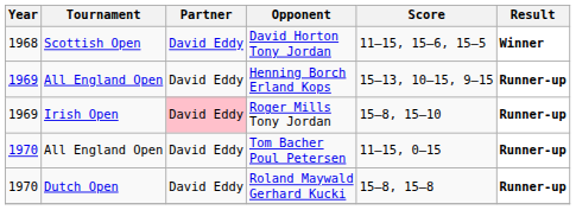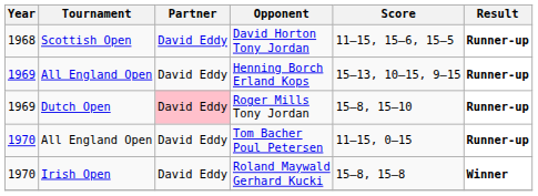 <table class="sortable wikitable" style="font-size: 90%;">
 <tr>
 <th>Year</th>
 <th>Tournament</th>
 <th>Partner</th>
 <th>Opponent</th>
 <th>Score</th>
 <th>Result</th>
 </tr>
 <tr>
 <td align="center">1968</td>
 <td align="left"><a href='#'>Scottish Open</a></td>
 <td align="left"> <a href='#'>David Eddy</a></td>
 <td align="left"> <a href='#'>David Horton</a><br> <a href='#'>Tony Jordan</a></td>
 <td align="left">11–15, 15–6, 15–5</td>
-<td style="text-align:left; background: white"> <strong>Winner</strong></td>
+<td style="text-align:left; background: white"> <strong>Runner-up</strong></td>
 </tr>
 <tr>
 <td align="center"><a href='#'>1969</a></td>
 <td align="left"><a href='#'>All England Open</a></td>
 <td align="left"> David Eddy</td>
 <td align="left"> <a href='#'>Henning Borch</a><br> <a href='#'>Erland Kops</a></td>
 <td align="left">15–13, 10–15, 9–15</td>
 <td style="text-align:left; background: white"> <strong>Runner-up</strong></td>
 </tr>
 <tr>
 <td align="center">1969</td>
-<td align="left"><a href='#'>Irish Open</a></td>
+<td align="left"><a href='#'>Dutch Open</a></td>
 <td align="left" style="background: pink;"> David Eddy</td>
 <td align="left"> <a href='#'>Roger Mills</a><br> Tony Jordan</td>
 <td align="left">15–8, 15–10</td>
 <td style="text-align:left; background: white"> <strong>Runner-up</strong></td>
 </tr>
 <tr>
 <td align="center"><a href='#'>1970</a></td>
 <td align="left">All England Open</td>
 <td align="left"> David Eddy</td>
 <td align="left"> <a href='#'>Tom Bacher</a><br> <a href='#'>Poul Petersen</a></td>
 <td align="left">11–15, 0–15</td>
 <td style="text-align:left; background: white"> <strong>Runner-up</strong></td>
 </tr>
 <tr>
 <td align="center">1970</td>
-<td align="left"><a href='#'>Dutch Open</a></td>
+<td align="left"><a href='#'>Irish Open</a></td>
 <td align="left"> David Eddy</td>
 <td align="left"> <a href='#'>Roland Maywald</a><br> <a href='#'>Gerhard Kucki</a></td>
 <td align="left">15–8, 15–8</td>
-<td style="text-align:left; background: white"> <strong>Runner-up</strong></td>
+<td style="text-align:left; background: white"> <strong>Winner</strong></td>
 </tr>
 <tr>
 </tr>
 </table>
